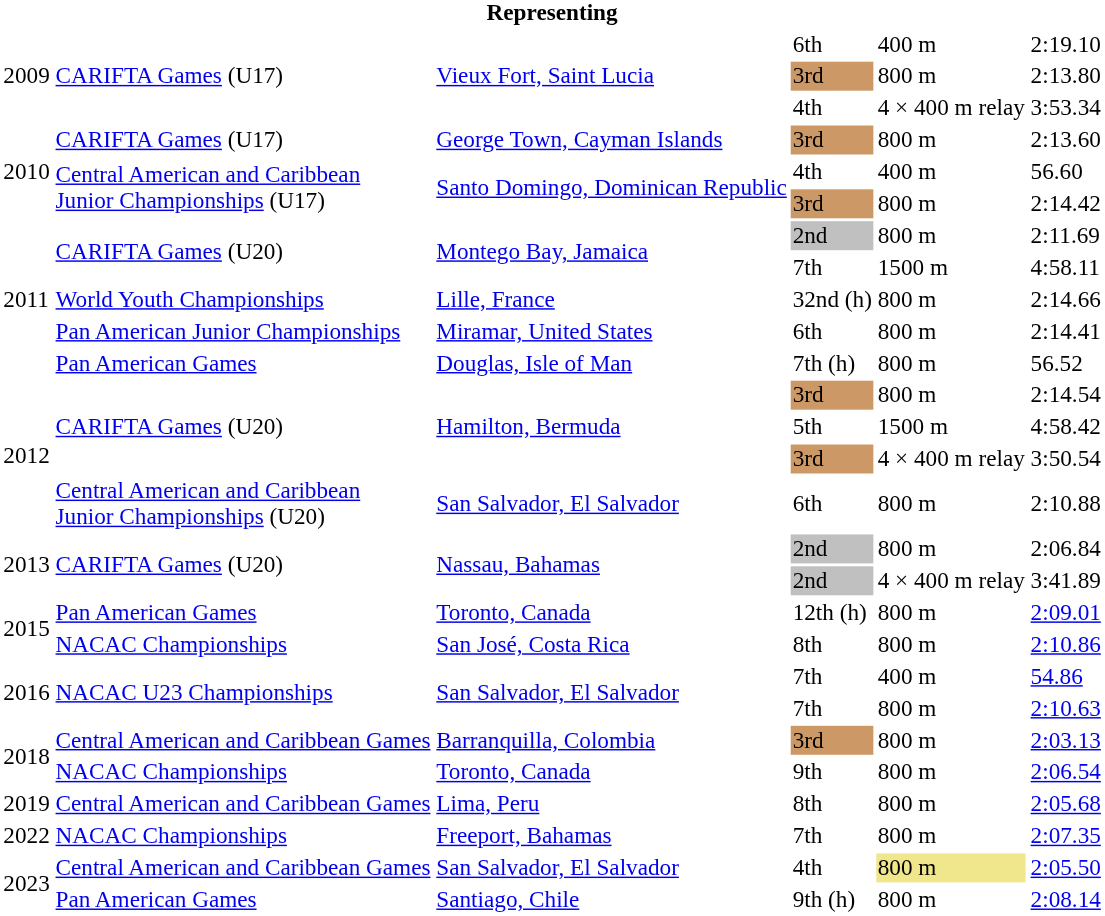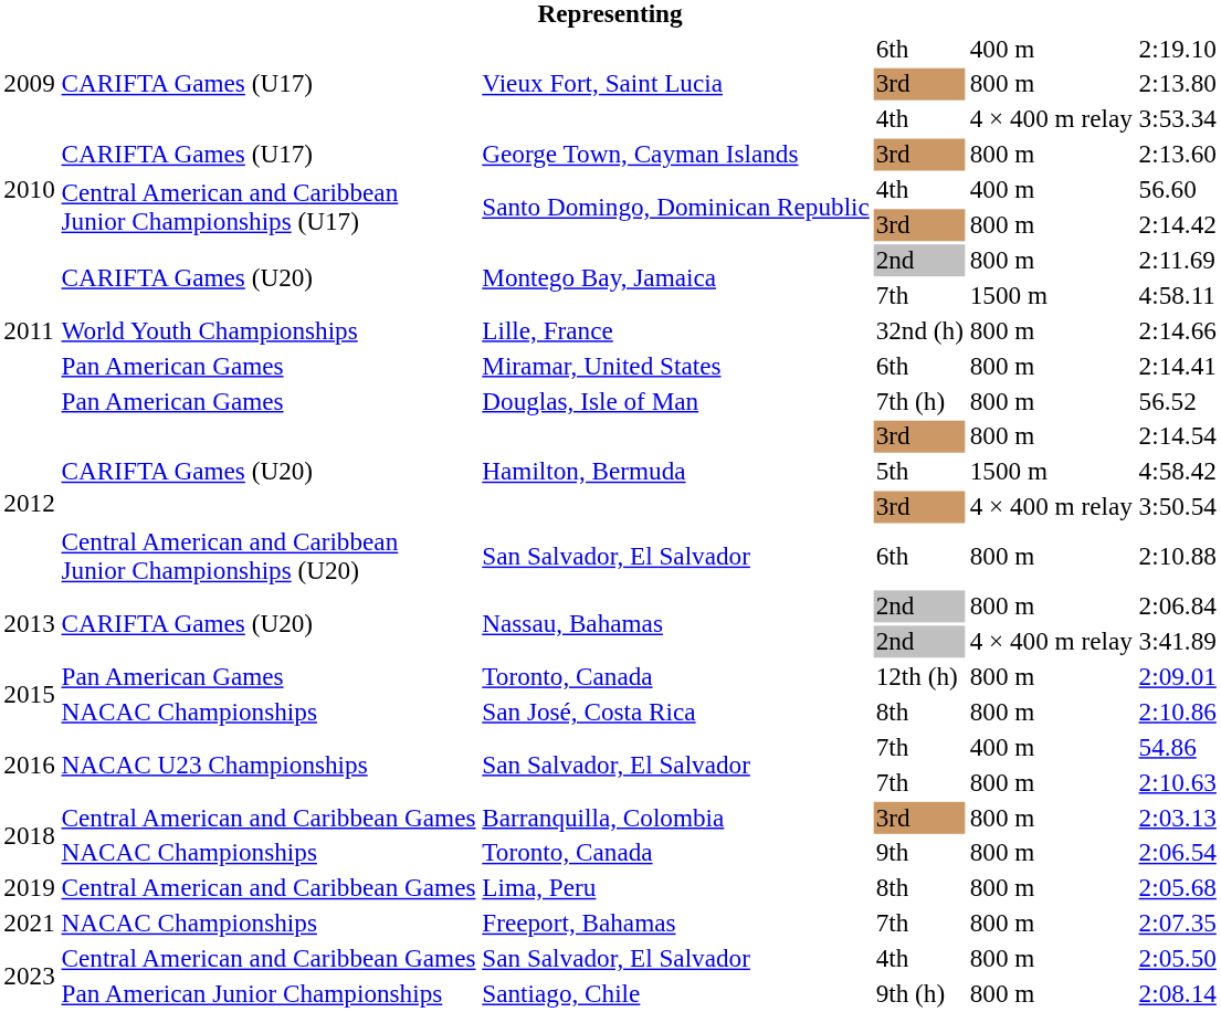 <table>
 <tr>
 <th colspan="6">Representing </th>
 </tr>
 <tr>
 <td rowspan=3>2009</td>
 <td rowspan=3><a href='#'>CARIFTA Games</a> (U17)</td>
 <td rowspan=3><a href='#'>Vieux Fort, Saint Lucia</a></td>
 <td>6th</td>
 <td>400 m</td>
 <td>2:19.10</td>
 </tr>
 <tr>
 <td bgcolor=cc9966>3rd</td>
 <td>800 m</td>
 <td>2:13.80</td>
 </tr>
 <tr>
 <td>4th</td>
 <td>4 × 400 m relay</td>
 <td>3:53.34</td>
 </tr>
 <tr>
 <td rowspan=3>2010</td>
 <td><a href='#'>CARIFTA Games</a> (U17)</td>
 <td><a href='#'>George Town, Cayman Islands</a></td>
 <td bgcolor=cc9966>3rd</td>
 <td>800 m</td>
 <td>2:13.60</td>
 </tr>
 <tr>
 <td rowspan=2><a href='#'>Central American and Caribbean<br>Junior Championships</a> (U17)</td>
 <td rowspan=2><a href='#'>Santo Domingo, Dominican Republic</a></td>
 <td>4th</td>
 <td>400 m</td>
 <td>56.60</td>
 </tr>
 <tr>
 <td bgcolor=cc9966>3rd</td>
 <td>800 m</td>
 <td>2:14.42</td>
 </tr>
 <tr>
 <td rowspan=5>2011</td>
 <td rowspan=2><a href='#'>CARIFTA Games</a> (U20)</td>
 <td rowspan=2><a href='#'>Montego Bay, Jamaica</a></td>
 <td bgcolor=silver>2nd</td>
 <td>800 m</td>
 <td>2:11.69</td>
 </tr>
 <tr>
 <td>7th</td>
 <td>1500 m</td>
 <td>4:58.11</td>
 </tr>
 <tr>
 <td><a href='#'>World Youth Championships</a></td>
 <td><a href='#'>Lille, France</a></td>
 <td>32nd (h)</td>
 <td>800 m</td>
 <td>2:14.66</td>
 </tr>
 <tr>
-<td><a href='#'>Pan American Junior Championships</a></td>
+<td><a href='#'>Pan American Games</a></td>
 <td><a href='#'>Miramar, United States</a></td>
 <td>6th</td>
 <td>800 m</td>
 <td>2:14.41</td>
 </tr>
 <tr>
 <td><a href='#'>Pan American Games</a></td>
 <td><a href='#'>Douglas, Isle of Man</a></td>
 <td>7th (h)</td>
 <td>800 m</td>
 <td>56.52</td>
 </tr>
 <tr>
 <td rowspan=4>2012</td>
 <td rowspan=3><a href='#'>CARIFTA Games</a> (U20)</td>
 <td rowspan=3><a href='#'>Hamilton, Bermuda</a></td>
 <td bgcolor=cc9966>3rd</td>
 <td>800 m</td>
 <td>2:14.54</td>
 </tr>
 <tr>
 <td>5th</td>
 <td>1500 m</td>
 <td>4:58.42</td>
 </tr>
 <tr>
 <td bgcolor=cc9966>3rd</td>
 <td>4 × 400 m relay</td>
 <td>3:50.54</td>
 </tr>
 <tr>
 <td><a href='#'>Central American and Caribbean<br>Junior Championships</a> (U20)</td>
 <td><a href='#'>San Salvador, El Salvador</a></td>
 <td>6th</td>
 <td>800 m</td>
 <td>2:10.88</td>
 </tr>
 <tr>
 <td rowspan=2>2013</td>
 <td rowspan=2><a href='#'>CARIFTA Games</a> (U20)</td>
 <td rowspan=2><a href='#'>Nassau, Bahamas</a></td>
 <td bgcolor=silver>2nd</td>
 <td>800 m</td>
 <td>2:06.84</td>
 </tr>
 <tr>
 <td bgcolor=silver>2nd</td>
 <td>4 × 400 m relay</td>
 <td>3:41.89</td>
 </tr>
 <tr>
 <td rowspan=2>2015</td>
 <td><a href='#'>Pan American Games</a></td>
 <td><a href='#'>Toronto, Canada</a></td>
 <td>12th (h)</td>
 <td>800 m</td>
 <td><a href='#'>2:09.01</a></td>
 </tr>
 <tr>
 <td><a href='#'>NACAC Championships</a></td>
 <td><a href='#'>San José, Costa Rica</a></td>
 <td>8th</td>
 <td>800 m</td>
 <td><a href='#'>2:10.86</a></td>
 </tr>
 <tr>
 <td rowspan=2>2016</td>
 <td rowspan=2><a href='#'>NACAC U23 Championships</a></td>
 <td rowspan=2><a href='#'>San Salvador, El Salvador</a></td>
 <td>7th</td>
 <td>400 m</td>
 <td><a href='#'>54.86</a></td>
 </tr>
 <tr>
 <td>7th</td>
 <td>800 m</td>
 <td><a href='#'>2:10.63</a></td>
 </tr>
 <tr>
 <td rowspan=2>2018</td>
 <td><a href='#'>Central American and Caribbean Games</a></td>
 <td><a href='#'>Barranquilla, Colombia</a></td>
 <td bgcolor=cc9966>3rd</td>
 <td>800 m</td>
 <td><a href='#'>2:03.13</a></td>
 </tr>
 <tr>
 <td><a href='#'>NACAC Championships</a></td>
 <td><a href='#'>Toronto, Canada</a></td>
 <td>9th</td>
 <td>800 m</td>
 <td><a href='#'>2:06.54</a></td>
 </tr>
 <tr>
 <td>2019</td>
 <td><a href='#'>Central American and Caribbean Games</a></td>
 <td><a href='#'>Lima, Peru</a></td>
 <td>8th</td>
 <td>800 m</td>
 <td><a href='#'>2:05.68</a></td>
 </tr>
 <tr>
-<td>2022</td>
+<td>2021</td>
 <td><a href='#'>NACAC Championships</a></td>
 <td><a href='#'>Freeport, Bahamas</a></td>
 <td>7th</td>
 <td>800 m</td>
 <td><a href='#'>2:07.35</a></td>
 </tr>
 <tr>
 <td rowspan=2>2023</td>
 <td><a href='#'>Central American and Caribbean Games</a></td>
 <td><a href='#'>San Salvador, El Salvador</a></td>
 <td>4th</td>
-<td style="background: khaki;">800 m</td>
+<td>800 m</td>
 <td><a href='#'>2:05.50</a></td>
 </tr>
 <tr>
-<td><a href='#'>Pan American Games</a></td>
+<td><a href='#'>Pan American Junior Championships</a></td>
 <td><a href='#'>Santiago, Chile</a></td>
 <td>9th (h)</td>
 <td>800 m</td>
 <td><a href='#'>2:08.14</a></td>
 </tr>
 </table>
